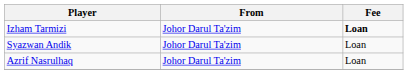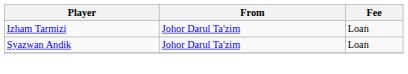 <table class="wikitable" style="text-align:left; font-size:100%;width:100%;">
 <tr>
 <th>Player</th>
 <th>From</th>
 <th>Fee</th>
 </tr>
 <tr>
 <td> <a href='#'>Izham Tarmizi</a></td>
 <td> <a href='#'>Johor Darul Ta'zim</a></td>
-<td><strong>Loan</strong></td>
+<td>Loan</td>
 </tr>
 <tr>
 <td> <a href='#'>Syazwan Andik</a></td>
 <td> <a href='#'>Johor Darul Ta'zim</a></td>
 <td>Loan</td>
 </tr>
 <tr>
-<td> <a href='#'>Azrif Nasrulhaq</a></td>
-<td> <a href='#'>Johor Darul Ta'zim</a></td>
-<td>Loan</td>
-</tr>
-<tr>
 </tr>
 </table>
